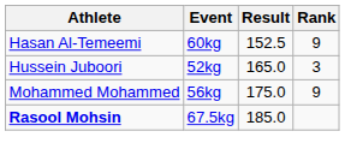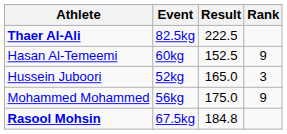 <table class=wikitable style="font-size:90%">
 <tr>
 <th>Athlete</th>
 <th>Event</th>
 <th>Result</th>
 <th>Rank</th>
+</tr>
+<tr>
+<td><strong><a href='#'>Thaer Al-Ali</a></strong></td>
+<td><a href='#'>82.5kg</a></td>
+<td style="text-align:center;">222.5</td>
+<td style="text-align:center;"></td>
 </tr>
 <tr>
 <td><a href='#'>Hasan Al-Temeemi</a></td>
 <td><a href='#'>60kg</a></td>
 <td style="text-align:center;">152.5</td>
 <td style="text-align:center;">9</td>
 </tr>
 <tr>
 <td><a href='#'>Hussein Juboori</a></td>
 <td><a href='#'>52kg</a></td>
 <td style="text-align:center;">165.0</td>
 <td style="text-align:center;">3</td>
 </tr>
 <tr>
 <td><a href='#'>Mohammed Mohammed</a></td>
 <td><a href='#'>56kg</a></td>
 <td style="text-align:center;">175.0</td>
 <td style="text-align:center;">9</td>
 </tr>
 <tr>
 <td><strong><a href='#'>Rasool Mohsin</a></strong></td>
 <td><a href='#'>67.5kg</a></td>
-<td style="text-align:center;">185.0</td>
+<td style="text-align:center;">184.8</td>
 <td style="text-align:center;"></td>
 </tr>
 </table>
